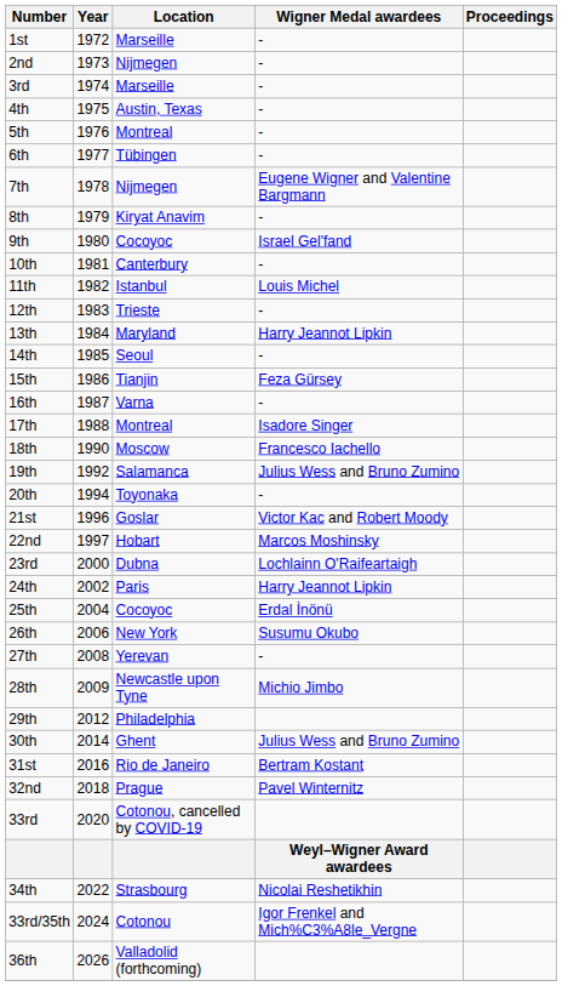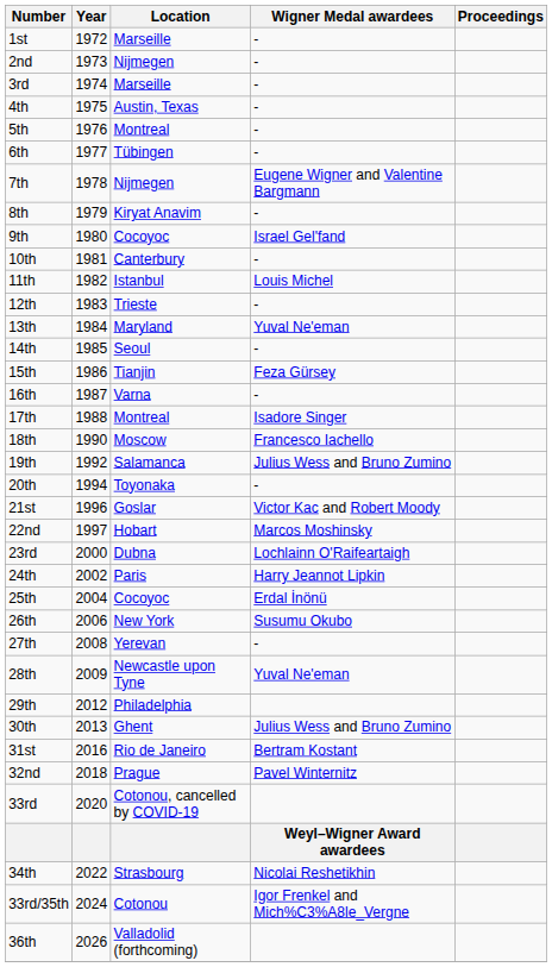 <table class="wikitable">
 <tr>
 <th>Number</th>
 <th>Year</th>
 <th>Location</th>
 <th>Wigner Medal awardees</th>
 <th>Proceedings</th>
 </tr>
 <tr>
 <td>1st</td>
 <td>1972</td>
 <td><a href='#'>Marseille</a></td>
 <td>-</td>
 <td></td>
 </tr>
 <tr>
 <td>2nd</td>
 <td>1973</td>
 <td><a href='#'>Nijmegen</a></td>
 <td>-</td>
 <td></td>
 </tr>
 <tr>
 <td>3rd</td>
 <td>1974</td>
 <td><a href='#'>Marseille</a></td>
 <td>-</td>
 <td></td>
 </tr>
 <tr>
 <td>4th</td>
 <td>1975</td>
 <td><a href='#'>Austin, Texas</a></td>
 <td>-</td>
 <td></td>
 </tr>
 <tr>
 <td>5th</td>
 <td>1976</td>
 <td><a href='#'>Montreal</a></td>
 <td>-</td>
 <td></td>
 </tr>
 <tr>
 <td>6th</td>
 <td>1977</td>
 <td><a href='#'>Tübingen</a></td>
 <td>-</td>
 <td></td>
 </tr>
 <tr>
 <td>7th</td>
 <td>1978</td>
 <td><a href='#'>Nijmegen</a></td>
 <td><a href='#'>Eugene Wigner</a> and <a href='#'>Valentine Bargmann</a></td>
 <td></td>
 </tr>
 <tr>
 <td>8th</td>
 <td>1979</td>
 <td><a href='#'>Kiryat Anavim</a></td>
 <td>-</td>
 <td></td>
 </tr>
 <tr>
 <td>9th</td>
 <td>1980</td>
 <td><a href='#'>Cocoyoc</a></td>
 <td><a href='#'>Israel Gel'fand</a></td>
 <td></td>
 </tr>
 <tr>
 <td>10th</td>
 <td>1981</td>
 <td><a href='#'>Canterbury</a></td>
 <td>-</td>
 <td></td>
 </tr>
 <tr>
 <td>11th</td>
 <td>1982</td>
 <td><a href='#'>Istanbul</a></td>
 <td><a href='#'>Louis Michel</a></td>
 <td></td>
 </tr>
 <tr>
 <td>12th</td>
 <td>1983</td>
 <td><a href='#'>Trieste</a></td>
 <td>-</td>
 <td></td>
 </tr>
 <tr>
 <td>13th</td>
 <td>1984</td>
 <td><a href='#'>Maryland</a></td>
-<td><a href='#'>Harry Jeannot Lipkin</a></td>
+<td><a href='#'>Yuval Ne'eman</a></td>
 <td></td>
 </tr>
 <tr>
 <td>14th</td>
 <td>1985</td>
 <td><a href='#'>Seoul</a></td>
 <td>-</td>
 <td></td>
 </tr>
 <tr>
 <td>15th</td>
 <td>1986</td>
 <td><a href='#'>Tianjin</a></td>
 <td><a href='#'>Feza Gürsey</a></td>
 <td></td>
 </tr>
 <tr>
 <td>16th</td>
 <td>1987</td>
 <td><a href='#'>Varna</a></td>
 <td>-</td>
 <td></td>
 </tr>
 <tr>
 <td>17th</td>
 <td>1988</td>
 <td><a href='#'>Montreal</a></td>
 <td><a href='#'>Isadore Singer</a></td>
 <td></td>
 </tr>
 <tr>
 <td>18th</td>
 <td>1990</td>
 <td><a href='#'>Moscow</a></td>
 <td><a href='#'>Francesco Iachello</a></td>
 <td></td>
 </tr>
 <tr>
 <td>19th</td>
 <td>1992</td>
 <td><a href='#'>Salamanca</a></td>
 <td><a href='#'>Julius Wess</a> and <a href='#'>Bruno Zumino</a></td>
 <td></td>
 </tr>
 <tr>
 <td>20th</td>
 <td>1994</td>
 <td><a href='#'>Toyonaka</a></td>
 <td>-</td>
 <td></td>
 </tr>
 <tr>
 <td>21st</td>
 <td>1996</td>
 <td><a href='#'>Goslar</a></td>
 <td><a href='#'>Victor Kac</a> and <a href='#'>Robert Moody</a></td>
 <td></td>
 </tr>
 <tr>
 <td>22nd</td>
 <td>1997</td>
 <td><a href='#'>Hobart</a></td>
 <td><a href='#'>Marcos Moshinsky</a></td>
 <td></td>
 </tr>
 <tr>
 <td>23rd</td>
 <td>2000</td>
 <td><a href='#'>Dubna</a></td>
 <td><a href='#'>Lochlainn O'Raifeartaigh</a></td>
 <td></td>
 </tr>
 <tr>
 <td>24th</td>
 <td>2002</td>
 <td><a href='#'>Paris</a></td>
 <td><a href='#'>Harry Jeannot Lipkin</a></td>
 <td></td>
 </tr>
 <tr>
 <td>25th</td>
 <td>2004</td>
 <td><a href='#'>Cocoyoc</a></td>
 <td><a href='#'>Erdal İnönü</a></td>
 <td></td>
 </tr>
 <tr>
 <td>26th</td>
 <td>2006</td>
 <td><a href='#'>New York</a></td>
 <td><a href='#'>Susumu Okubo</a></td>
 <td></td>
 </tr>
 <tr>
 <td>27th</td>
 <td>2008</td>
 <td><a href='#'>Yerevan</a></td>
 <td>-</td>
 <td></td>
 </tr>
 <tr>
 <td>28th</td>
 <td>2009</td>
 <td><a href='#'>Newcastle upon Tyne</a></td>
-<td><a href='#'>Michio Jimbo</a></td>
+<td><a href='#'>Yuval Ne'eman</a></td>
 <td></td>
 </tr>
 <tr>
 <td>29th</td>
 <td>2012</td>
 <td><a href='#'>Philadelphia</a></td>
 <td></td>
 <td></td>
 </tr>
 <tr>
 <td>30th</td>
-<td>2014</td>
+<td>2013</td>
 <td><a href='#'>Ghent</a></td>
 <td><a href='#'>Julius Wess</a> and <a href='#'>Bruno Zumino</a></td>
 <td></td>
 </tr>
 <tr>
 <td>31st</td>
 <td>2016</td>
 <td><a href='#'>Rio de Janeiro</a></td>
 <td><a href='#'>Bertram Kostant</a></td>
 <td></td>
 </tr>
 <tr>
 <td>32nd</td>
 <td>2018</td>
 <td><a href='#'>Prague</a></td>
 <td><a href='#'>Pavel Winternitz</a></td>
 <td></td>
 </tr>
 <tr>
 <td>33rd</td>
 <td>2020</td>
 <td><a href='#'>Cotonou</a>, cancelled by <a href='#'>COVID-19</a></td>
 <td></td>
 <td></td>
 </tr>
 <tr>
 <th></th>
 <th></th>
 <th></th>
 <th>Weyl–Wigner Award awardees</th>
 <th></th>
 </tr>
 <tr>
 <td>34th</td>
 <td>2022</td>
 <td><a href='#'>Strasbourg</a></td>
 <td><a href='#'>Nicolai Reshetikhin</a></td>
 <td></td>
 </tr>
 <tr>
 <td>33rd/35th</td>
 <td>2024</td>
 <td><a href='#'>Cotonou</a></td>
 <td><a href='#'>Igor Frenkel</a> and <a href='#'>Mich%C3%A8le_Vergne</a></td>
 <td></td>
 </tr>
 <tr>
 <td>36th</td>
 <td>2026</td>
 <td><a href='#'>Valladolid</a> (forthcoming)</td>
 <td></td>
 <td></td>
 </tr>
 <tr>
 </tr>
 </table>
